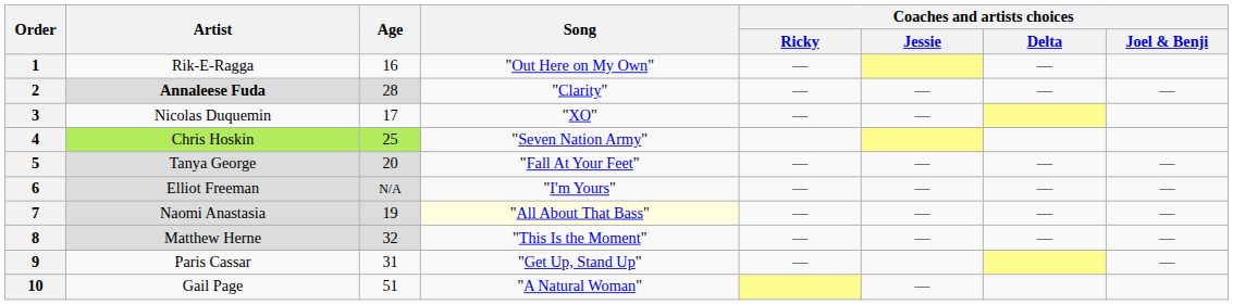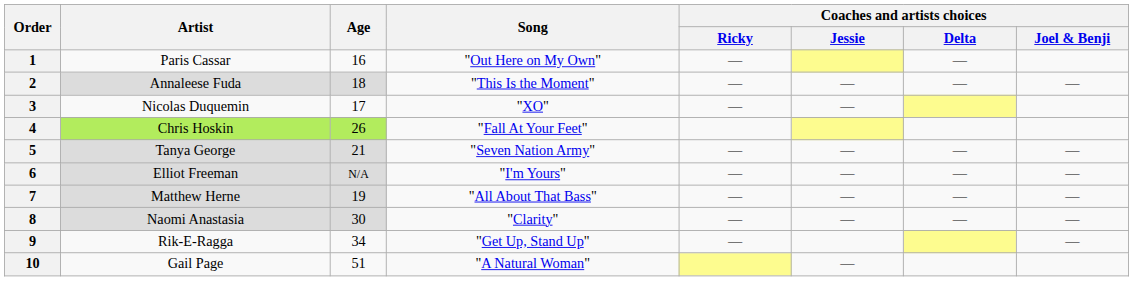 <table class="wikitable" style="text-align:center; width:100%;">
 <tr>
 <th scope="col" rowspan="2" style="width:05%;">Order</th>
 <th scope="col" rowspan="2" style="width:24%;">Artist</th>
 <th scope="col" rowspan="2" style="width:05%;">Age</th>
 <th scope="col" rowspan="2" style="width:26%;">Song</th>
 <th colspan="4" style="width:40%;">Coaches and artists choices</th>
 </tr>
 <tr>
 <th style="width:10%;"><a href='#'>Ricky</a></th>
 <th style="width:10%;"><a href='#'>Jessie</a></th>
 <th style="width:10%;"><a href='#'>Delta</a></th>
 <th style="width:10%;"><a href='#'>Joel & Benji</a></th>
 </tr>
 <tr>
 <th scope="col">1</th>
-<td>Rik-E-Ragga</td>
+<td>Paris Cassar</td>
 <td>16</td>
 <td>"<a href='#'>Out Here on My Own</a>"</td>
 <td>—</td>
 <td style="background-color:#FDFC8F;"><strong></strong></td>
 <td>—</td>
 <td><strong></strong></td>
 </tr>
 <tr>
 <th scope="col">2</th>
-<td style="background-color:#DCDCDC;"><strong>Annaleese Fuda</strong></td>
-<td style="background-color:#DCDCDC;">28</td>
-<td>"<a href='#'>Clarity</a>"</td>
+<td style="background-color:#DCDCDC;">Annaleese Fuda</td>
+<td style="background-color:#DCDCDC;">18</td>
+<td>"<a href='#'>This Is the Moment</a>"</td>
 <td>—</td>
 <td>—</td>
 <td>—</td>
 <td>—</td>
 </tr>
 <tr>
 <th scope="col">3</th>
 <td>Nicolas Duquemin</td>
 <td>17</td>
 <td>"<a href='#'>XO</a>"</td>
 <td>—</td>
 <td>—</td>
 <td style="background-color:#FDFC8F;"><strong></strong></td>
 <td><strong></strong></td>
 </tr>
 <tr>
 <th scope="col">4</th>
 <td style="background-color:#B2EC5D;">Chris Hoskin</td>
-<td style="background-color:#B2EC5D;">25</td>
-<td>"<a href='#'>Seven Nation Army</a>"</td>
+<td style="background-color:#B2EC5D;">26</td>
+<td>"<a href='#'>Fall At Your Feet</a>"</td>
 <td><strong></strong></td>
 <td style="background-color:#FDFC8F;"><strong></strong></td>
 <td><strong></strong></td>
 <td><strong></strong></td>
 </tr>
 <tr>
 <th scope="col">5</th>
 <td style="background-color:#DCDCDC;">Tanya George</td>
-<td style="background-color:#DCDCDC;">20</td>
-<td>"<a href='#'>Fall At Your Feet</a>"</td>
+<td style="background-color:#DCDCDC;">21</td>
+<td>"<a href='#'>Seven Nation Army</a>"</td>
 <td>—</td>
 <td>—</td>
 <td>—</td>
 <td>—</td>
 </tr>
 <tr>
 <th scope="col">6</th>
 <td style="background-color:#DCDCDC;">Elliot Freeman</td>
 <td style="background-color:#DCDCDC;"><small>N/A</small></td>
 <td>"<a href='#'>I'm Yours</a>"</td>
 <td>—</td>
 <td>—</td>
 <td>—</td>
 <td>—</td>
 </tr>
 <tr>
 <th scope="col">7</th>
-<td style="background-color:#DCDCDC;">Naomi Anastasia</td>
+<td style="background-color:#DCDCDC;">Matthew Herne</td>
 <td style="background-color:#DCDCDC;">19</td>
-<td style="background: lightyellow;">"<a href='#'>All About That Bass</a>"</td>
+<td>"<a href='#'>All About That Bass</a>"</td>
 <td>—</td>
 <td>—</td>
 <td>—</td>
 <td>—</td>
 </tr>
 <tr>
 <th scope="col">8</th>
-<td style="background-color:#DCDCDC;">Matthew Herne</td>
-<td style="background-color:#DCDCDC;">32</td>
-<td>"<a href='#'>This Is the Moment</a>"</td>
+<td style="background-color:#DCDCDC;">Naomi Anastasia</td>
+<td style="background-color:#DCDCDC;">30</td>
+<td>"<a href='#'>Clarity</a>"</td>
 <td>—</td>
 <td>—</td>
 <td>—</td>
 <td>—</td>
 </tr>
 <tr>
 <th scope="col">9</th>
-<td>Paris Cassar</td>
-<td>31</td>
+<td>Rik-E-Ragga</td>
+<td>34</td>
 <td>"<a href='#'>Get Up, Stand Up</a>"</td>
 <td>—</td>
 <td><strong></strong></td>
 <td style="background-color:#FDFC8F;"><strong></strong></td>
 <td>—</td>
 </tr>
 <tr>
 <th scope="col">10</th>
 <td>Gail Page</td>
 <td>51</td>
 <td>"<a href='#'>A Natural Woman</a>"</td>
 <td style="background-color:#FDFC8F;"><strong></strong></td>
 <td>—</td>
 <td><strong></strong></td>
 <td><strong></strong></td>
 </tr>
 </table>
